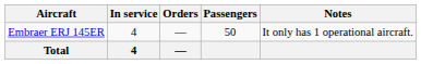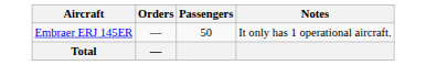 <table class="wikitable" style="margin:0.5em auto; text-align:center">
 <tr>
 <th>Aircraft</th>
-<th>In service</th>
 <th>Orders</th>
 <th>Passengers</th>
 <th>Notes</th>
 </tr>
 <tr>
 <td><a href='#'>Embraer ERJ 145ER</a></td>
-<td align="center">4</td>
 <td align="center">—</td>
 <td align="center">50</td>
 <td>It only has 1 operational aircraft.</td>
 </tr>
 <tr>
 <th>Total</th>
-<th>4</th>
 <th>—</th>
 <th></th>
 <th></th>
 </tr>
 </table>
